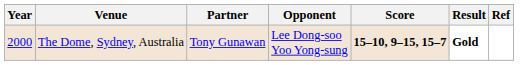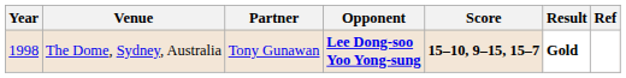 <table class="sortable wikitable" style="font-size: 90%">
 <tr>
 <th>Year</th>
 <th>Venue</th>
 <th>Partner</th>
 <th>Opponent</th>
 <th>Score</th>
 <th>Result</th>
 <th>Ref</th>
 </tr>
 <tr style="background:#F3E6D7">
-<td align="center"><a href='#'>2000</a></td>
+<td align="center"><a href='#'>1998</a></td>
 <td align="left"><a href='#'>The Dome</a>, <a href='#'>Sydney</a>, Australia</td>
 <td align="left"> <a href='#'>Tony Gunawan</a></td>
-<td align="left"> <a href='#'>Lee Dong-soo</a><br> <a href='#'>Yoo Yong-sung</a></td>
+<td align="left"><strong> <a href='#'>Lee Dong-soo</a><br> <a href='#'>Yoo Yong-sung</a></strong></td>
 <td align="left"><strong>15–10, 9–15, 15–7</strong></td>
 <td style="text-align:left; background:white"> <strong>Gold</strong></td>
 <td style="text-align:center; background:white"></td>
 </tr>
 </table>
